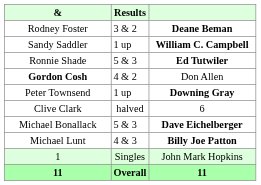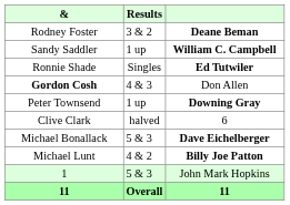 <table border="1" cellpadding="3" style="border-collapse: collapse; text-align:center;">
 <tr style="background:#ddffdd;">
 <th width=160> & </th>
 <th>Results</th>
 <th width=160></th>
 </tr>
 <tr>
 <td>Rodney Foster</td>
 <td align=left> 3 & 2</td>
 <td><strong>Deane Beman</strong></td>
 </tr>
 <tr>
 <td>Sandy Saddler</td>
 <td align=left> 1 up</td>
 <td><strong>William C. Campbell</strong></td>
 </tr>
 <tr>
 <td>Ronnie Shade</td>
-<td align=left> 5 & 3</td>
+<td>Singles</td>
 <td><strong>Ed Tutwiler</strong></td>
 </tr>
 <tr>
 <td><strong>Gordon Cosh</strong></td>
-<td align=left> 4 & 2</td>
+<td align=left> 4 & 3</td>
 <td>Don Allen</td>
 </tr>
 <tr>
 <td>Peter Townsend</td>
 <td align=left> 1 up</td>
 <td><strong>Downing Gray</strong></td>
 </tr>
 <tr>
 <td>Clive Clark</td>
 <td>halved</td>
 <td>6</td>
 </tr>
 <tr>
 <td>Michael Bonallack</td>
 <td align=left> 5 & 3</td>
 <td><strong>Dave Eichelberger</strong></td>
 </tr>
 <tr>
 <td>Michael Lunt</td>
-<td align=left> 4 & 3</td>
+<td align=left> 4 & 2</td>
 <td><strong>Billy Joe Patton</strong></td>
 </tr>
 <tr style="background:#ddffdd;">
 <td>1</td>
-<td>Singles</td>
+<td align=left> 5 & 3</td>
 <td>John Mark Hopkins</td>
 </tr>
 <tr style="background:#aaffaa;">
 <th>11</th>
 <th>Overall</th>
 <th>11</th>
 </tr>
 </table>
